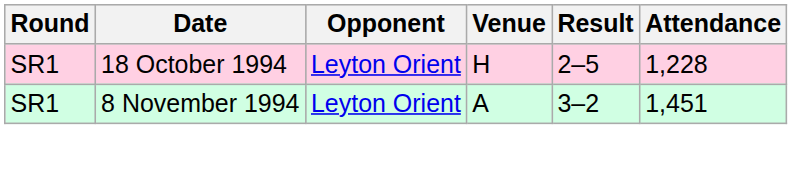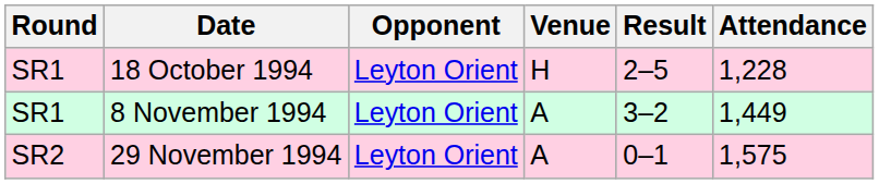 <table class="wikitable">
 <tr>
 <th>Round</th>
 <th>Date</th>
 <th>Opponent</th>
 <th>Venue</th>
 <th>Result</th>
 <th>Attendance</th>
 </tr>
 <tr style="background-color: #ffd0e3;">
 <td>SR1</td>
 <td>18 October 1994</td>
 <td><a href='#'>Leyton Orient</a></td>
 <td>H</td>
 <td>2–5</td>
 <td>1,228</td>
 </tr>
 <tr style="background-color: #d0ffe3;">
 <td>SR1</td>
 <td>8 November 1994</td>
 <td><a href='#'>Leyton Orient</a></td>
 <td>A</td>
 <td>3–2</td>
-<td>1,451</td>
+<td>1,449</td>
+</tr>
+<tr style="background-color: #ffd0e3;">
+<td>SR2</td>
+<td>29 November 1994</td>
+<td><a href='#'>Leyton Orient</a></td>
+<td>A</td>
+<td>0–1</td>
+<td>1,575</td>
 </tr>
 </table>
